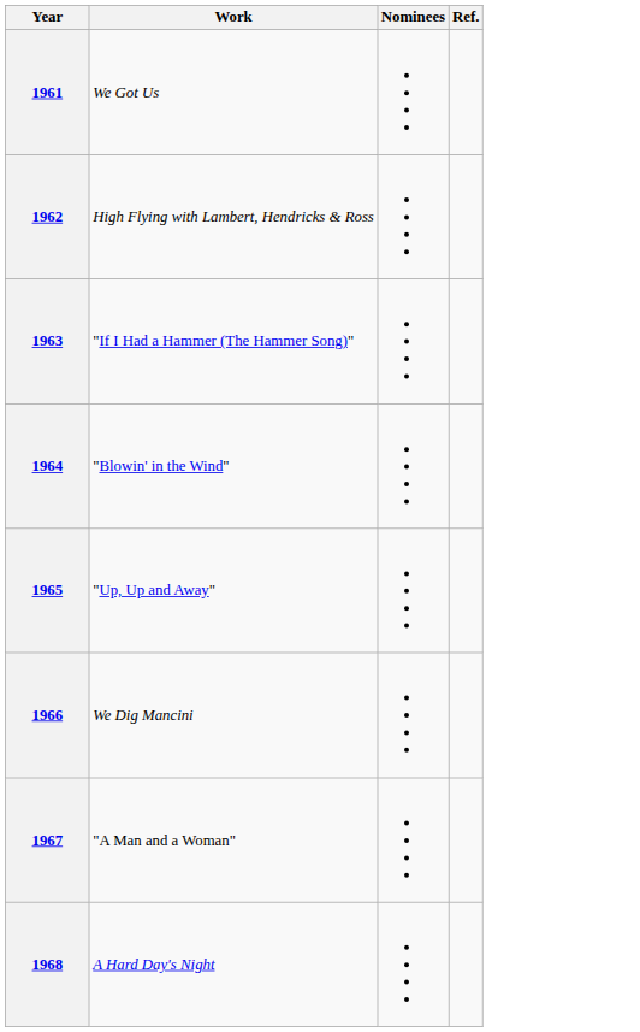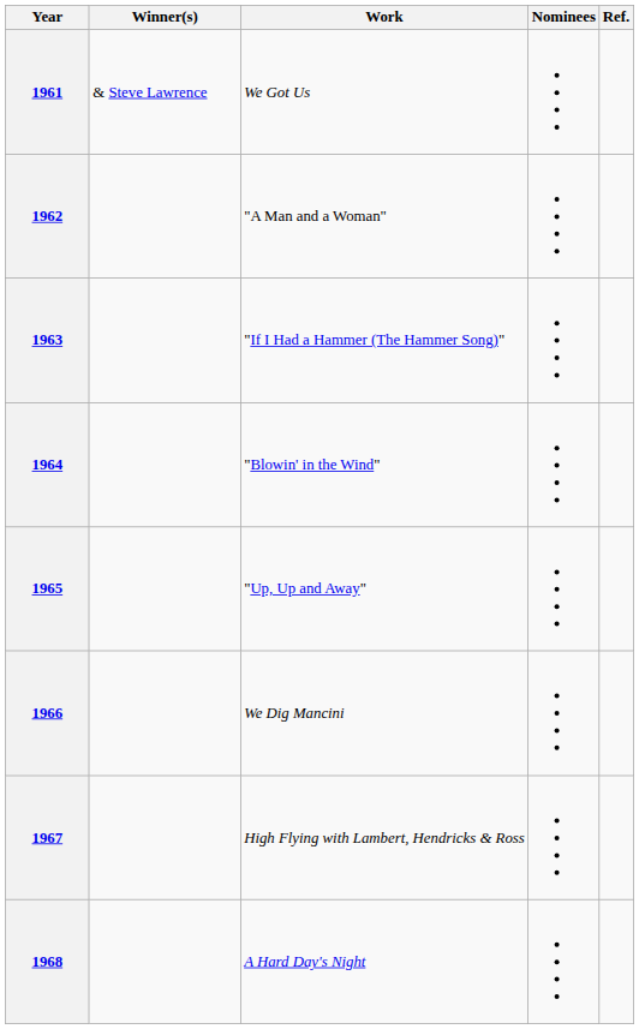 <table class="wikitable sortable">
 <tr>
 <th scope="col" style="width:5em;">Year</th>
+<th scope="col" style="width:150px;">Winner(s)</th>
 <th scope="col">Work</th>
 <th scope="col" class="unsortable">Nominees</th>
 <th scope="col" class="unsortable">Ref.</th>
 </tr>
 <tr>
 <th scope=><a href='#'>1961</a></th>
+<td> & <a href='#'>Steve Lawrence</a></td>
 <td><em>We Got Us</em></td>
 <td><br><ul><li></li><li></li><li></li><li></li></ul></td>
 <td style="text-align:center;"></td>
 </tr>
 <tr>
 <th scope=><a href='#'>1962</a></th>
-<td><em>High Flying with Lambert, Hendricks & Ross</em></td>
+<td></td>
+<td>"A Man and a Woman"</td>
 <td><br><ul><li></li><li></li><li></li><li></li></ul></td>
 <td style="text-align:center;"></td>
 </tr>
 <tr>
 <th scope=><a href='#'>1963</a></th>
+<td></td>
 <td>"<a href='#'>If I Had a Hammer (The Hammer Song)</a>"</td>
 <td><br><ul><li></li><li></li><li></li><li></li></ul></td>
 <td style="text-align:center;"></td>
 </tr>
 <tr>
 <th scope=><a href='#'>1964</a></th>
+<td></td>
 <td>"<a href='#'>Blowin' in the Wind</a>"</td>
 <td><br><ul><li></li><li></li><li></li><li></li></ul></td>
 <td style="text-align:center;"></td>
 </tr>
 <tr>
 <th scope=><a href='#'>1965</a></th>
+<td></td>
 <td>"<a href='#'>Up, Up and Away</a>"</td>
 <td><br><ul><li></li><li></li><li></li><li></li></ul></td>
 <td style="text-align:center;"></td>
 </tr>
 <tr>
 <th scope=><a href='#'>1966</a></th>
+<td></td>
 <td><em>We Dig Mancini</em></td>
 <td><br><ul><li></li><li></li><li></li><li></li></ul></td>
 <td style="text-align:center;"></td>
 </tr>
 <tr>
 <th scope=><a href='#'>1967</a></th>
-<td>"A Man and a Woman"</td>
+<td></td>
+<td><em>High Flying with Lambert, Hendricks & Ross</em></td>
 <td><br><ul><li></li><li></li><li></li><li></li></ul></td>
 <td style="text-align:center;"></td>
 </tr>
 <tr>
 <th scope=><a href='#'>1968</a></th>
+<td></td>
 <td><em><a href='#'>A Hard Day's Night</a></em></td>
 <td><br><ul><li></li><li></li><li></li><li></li></ul></td>
 <td style="text-align:center;"></td>
 </tr>
 </table>
